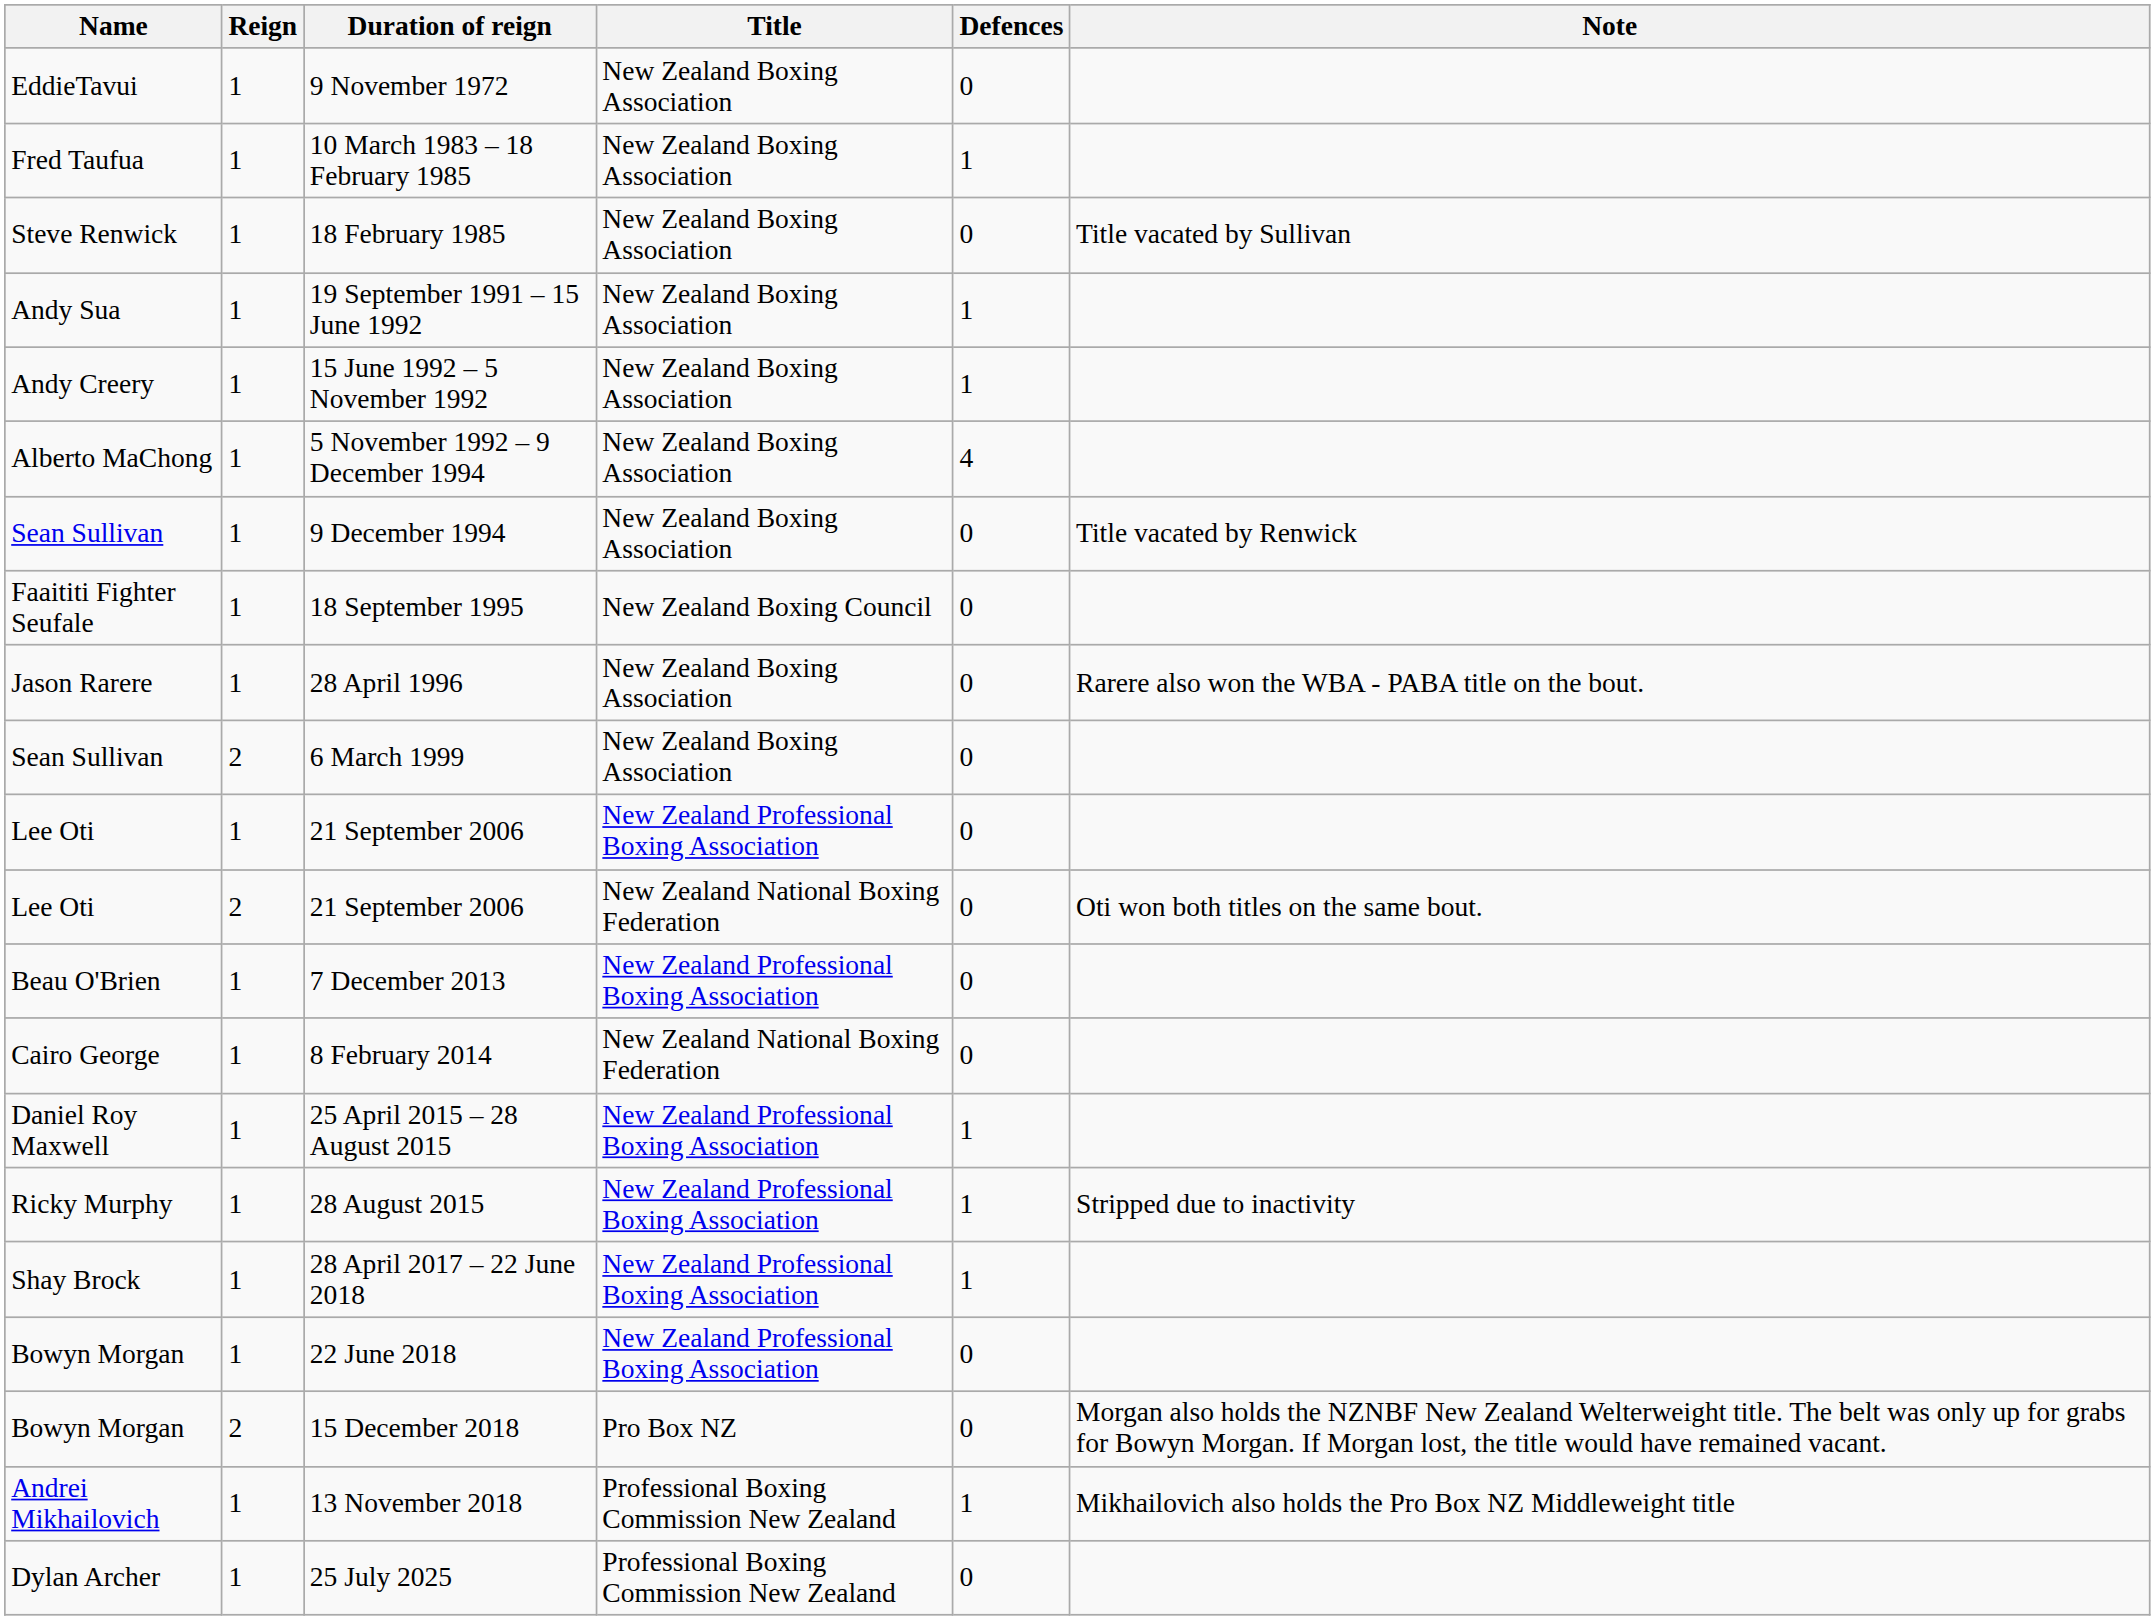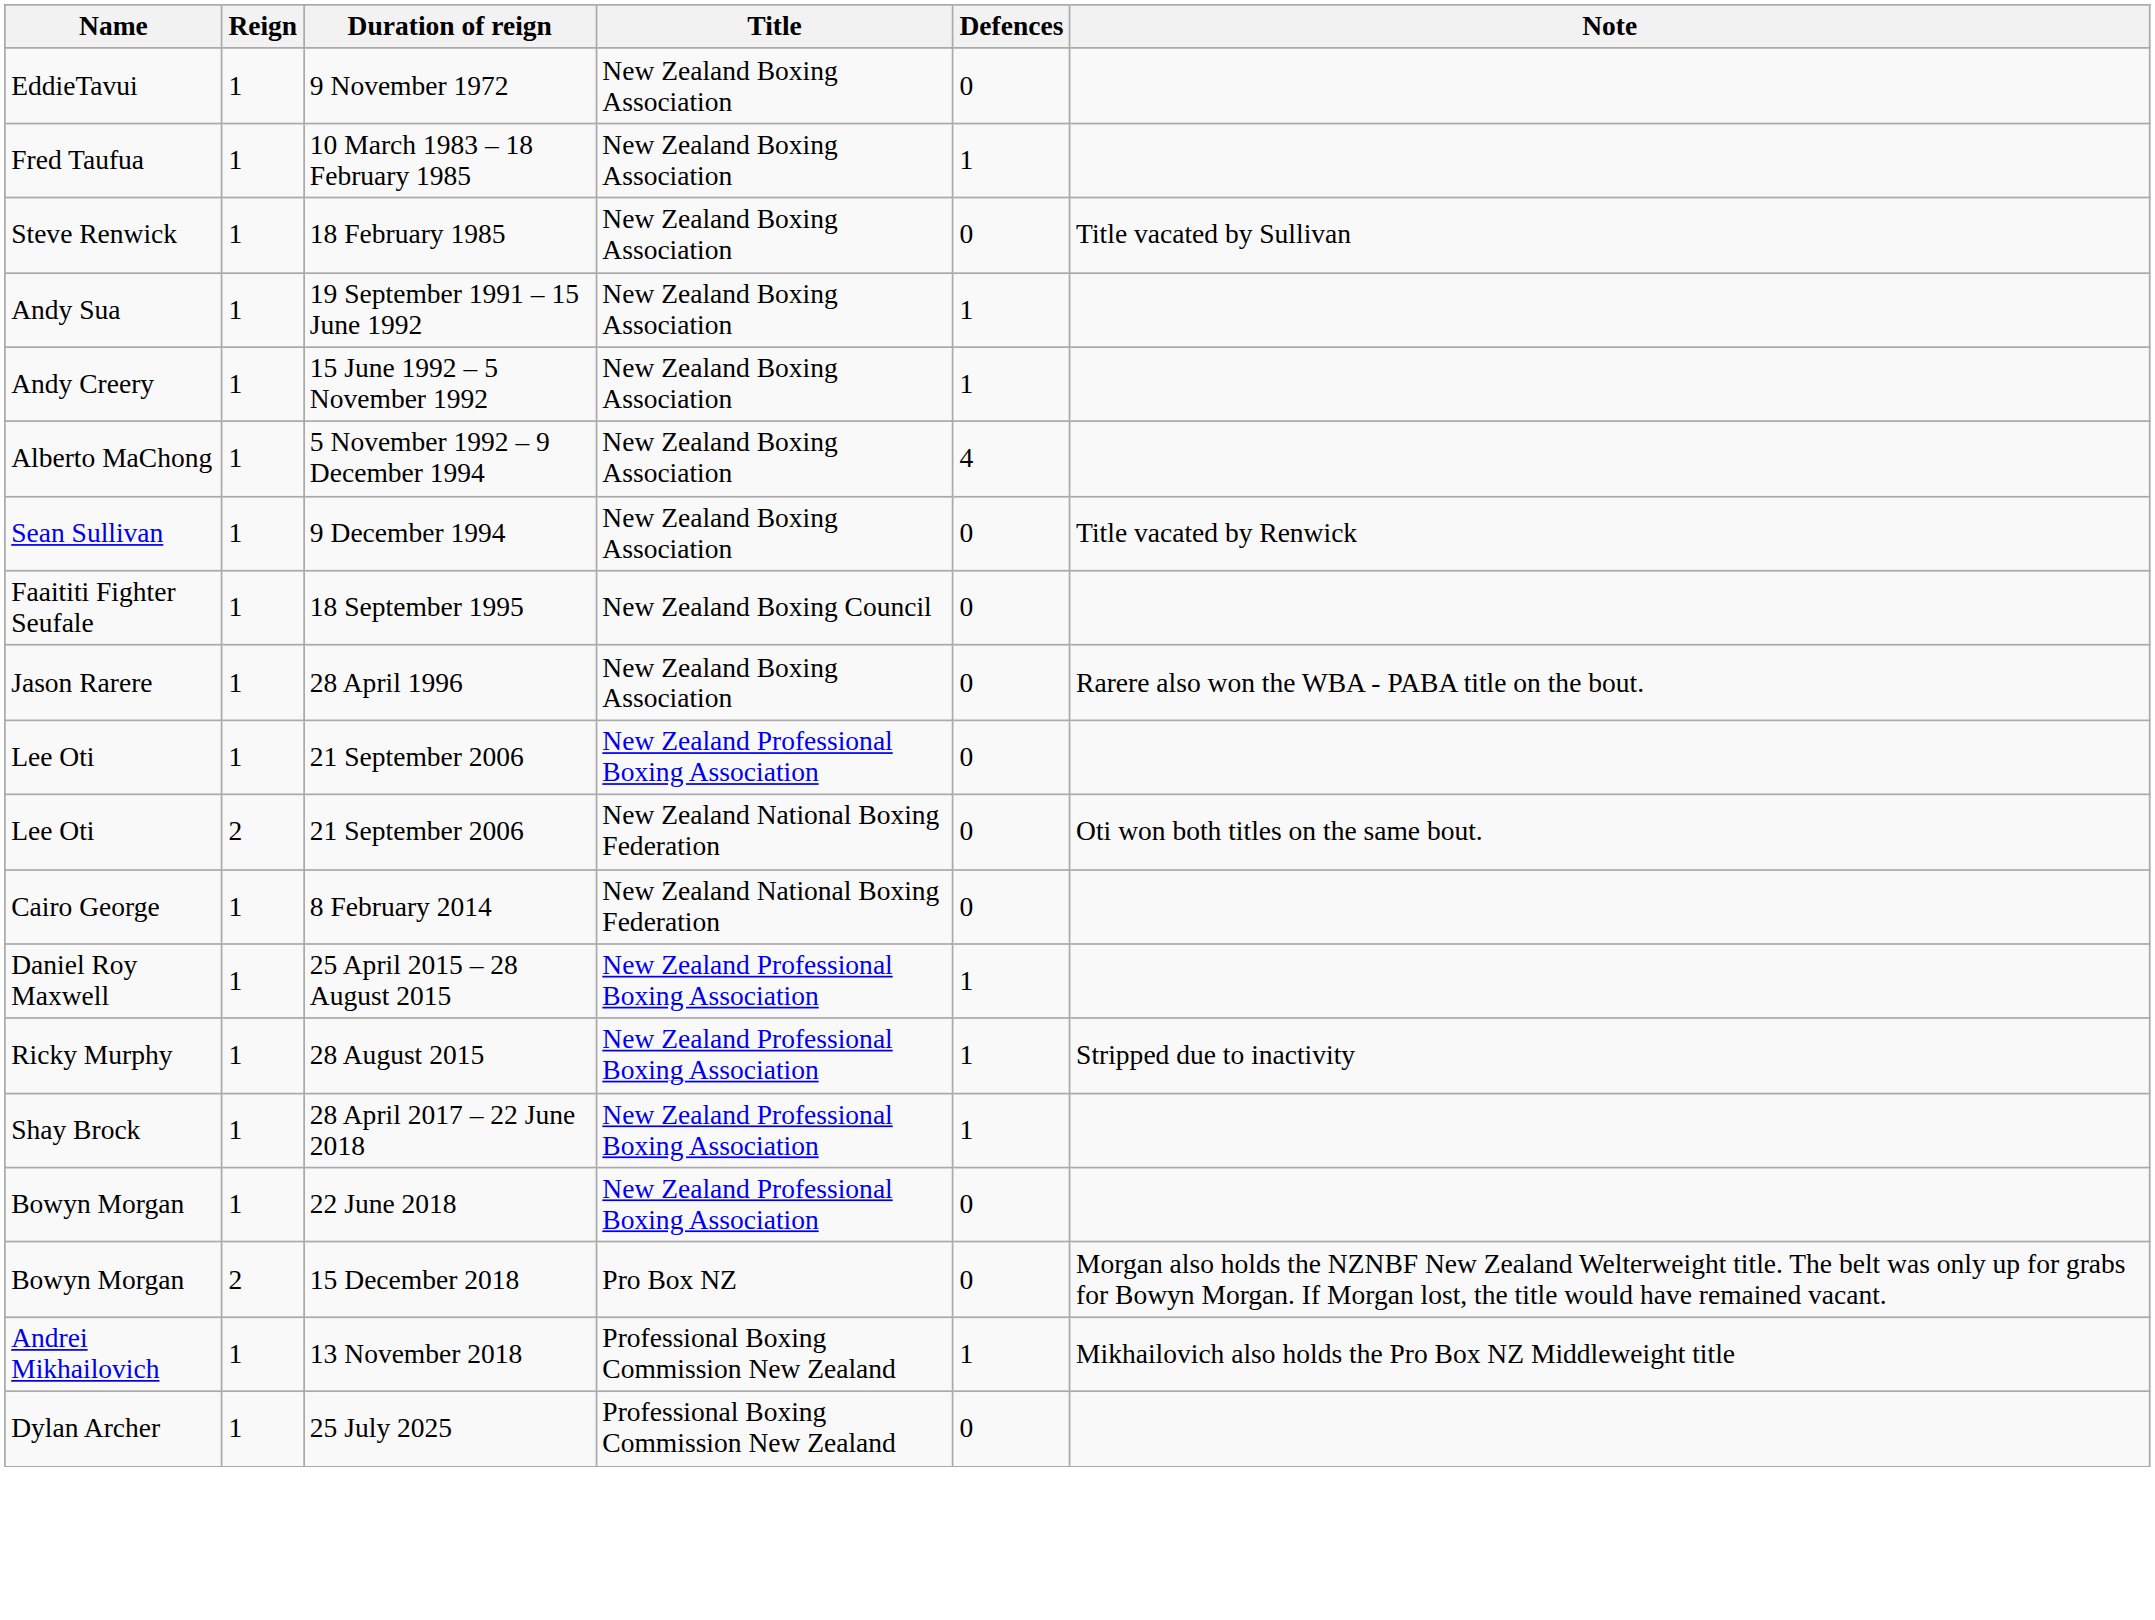 <table class="wikitable">
 <tr>
 <th>Name</th>
 <th>Reign</th>
 <th>Duration of reign</th>
 <th>Title</th>
 <th>Defences</th>
 <th>Note</th>
 </tr>
 <tr>
 <td>EddieTavui</td>
 <td>1</td>
 <td>9 November 1972</td>
 <td>New Zealand Boxing Association</td>
 <td>0</td>
 <td></td>
 </tr>
 <tr>
 <td>Fred Taufua</td>
 <td>1</td>
 <td>10 March 1983 – 18 February 1985</td>
 <td>New Zealand Boxing Association</td>
 <td>1</td>
 <td></td>
 </tr>
 <tr>
 <td>Steve Renwick</td>
 <td>1</td>
 <td>18 February 1985</td>
 <td>New Zealand Boxing Association</td>
 <td>0</td>
 <td>Title vacated by Sullivan</td>
 </tr>
 <tr>
 <td>Andy Sua</td>
 <td>1</td>
 <td>19 September 1991 – 15 June 1992</td>
 <td>New Zealand Boxing Association</td>
 <td>1</td>
 <td></td>
 </tr>
 <tr>
 <td>Andy Creery</td>
 <td>1</td>
 <td>15 June 1992 – 5 November 1992</td>
 <td>New Zealand Boxing Association</td>
 <td>1</td>
 <td></td>
 </tr>
 <tr>
 <td>Alberto MaChong</td>
 <td>1</td>
 <td>5 November 1992 – 9 December 1994</td>
 <td>New Zealand Boxing Association</td>
 <td>4</td>
 <td></td>
 </tr>
 <tr>
 <td><a href='#'>Sean Sullivan</a></td>
 <td>1</td>
 <td>9 December 1994</td>
 <td>New Zealand Boxing Association</td>
 <td>0</td>
 <td>Title vacated by Renwick</td>
 </tr>
 <tr>
 <td>Faaititi Fighter Seufale</td>
 <td>1</td>
 <td>18 September 1995</td>
 <td>New Zealand Boxing Council</td>
 <td>0</td>
 <td></td>
 </tr>
 <tr>
 <td>Jason Rarere</td>
 <td>1</td>
 <td>28 April 1996</td>
 <td>New Zealand Boxing Association</td>
 <td>0</td>
 <td>Rarere also won the WBA - PABA title on the bout.</td>
 </tr>
 <tr>
-<td>Sean Sullivan</td>
-<td>2</td>
-<td>6 March 1999</td>
-<td>New Zealand Boxing Association</td>
-<td>0</td>
-<td></td>
-</tr>
-<tr>
 <td>Lee Oti</td>
 <td>1</td>
 <td>21 September 2006</td>
 <td><a href='#'>New Zealand Professional Boxing Association</a></td>
 <td>0</td>
 <td></td>
 </tr>
 <tr>
 <td>Lee Oti</td>
 <td>2</td>
 <td>21 September 2006</td>
 <td>New Zealand National Boxing Federation</td>
 <td>0</td>
 <td>Oti won both titles on the same bout.</td>
-</tr>
-<tr>
-<td>Beau O'Brien</td>
-<td>1</td>
-<td>7 December 2013</td>
-<td><a href='#'>New Zealand Professional Boxing Association</a></td>
-<td>0</td>
-<td></td>
 </tr>
 <tr>
 <td>Cairo George</td>
 <td>1</td>
 <td>8 February 2014</td>
 <td>New Zealand National Boxing Federation</td>
 <td>0</td>
 <td></td>
 </tr>
 <tr>
 <td>Daniel Roy Maxwell</td>
 <td>1</td>
 <td>25 April 2015 – 28 August 2015</td>
 <td><a href='#'>New Zealand Professional Boxing Association</a></td>
 <td>1</td>
 <td></td>
 </tr>
 <tr>
 <td>Ricky Murphy</td>
 <td>1</td>
 <td>28 August 2015</td>
 <td><a href='#'>New Zealand Professional Boxing Association</a></td>
 <td>1</td>
 <td>Stripped due to inactivity</td>
 </tr>
 <tr>
 <td>Shay Brock</td>
 <td>1</td>
 <td>28 April 2017 – 22 June 2018</td>
 <td><a href='#'>New Zealand Professional Boxing Association</a></td>
 <td>1</td>
 <td></td>
 </tr>
 <tr>
 <td>Bowyn Morgan</td>
 <td>1</td>
 <td>22 June 2018</td>
 <td><a href='#'>New Zealand Professional Boxing Association</a></td>
 <td>0</td>
 <td></td>
 </tr>
 <tr>
 <td>Bowyn Morgan</td>
 <td>2</td>
 <td>15 December 2018</td>
 <td>Pro Box NZ</td>
 <td>0</td>
 <td>Morgan also holds the NZNBF New Zealand Welterweight title. The belt was only up for grabs for Bowyn Morgan. If Morgan lost, the title would have remained vacant.</td>
 </tr>
 <tr>
 <td><a href='#'>Andrei Mikhailovich</a></td>
 <td>1</td>
 <td>13 November 2018</td>
 <td>Professional Boxing Commission New Zealand</td>
 <td>1</td>
 <td>Mikhailovich also holds the Pro Box NZ Middleweight title</td>
 </tr>
 <tr>
 <td>Dylan Archer</td>
 <td>1</td>
 <td>25 July 2025</td>
 <td>Professional Boxing Commission New Zealand</td>
 <td>0</td>
 <td></td>
 </tr>
 </table>
